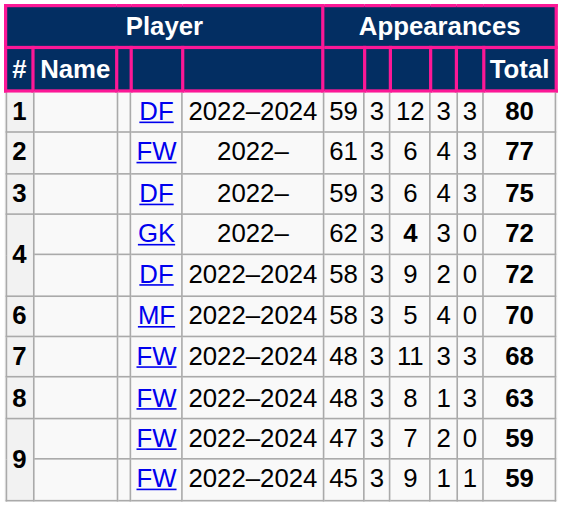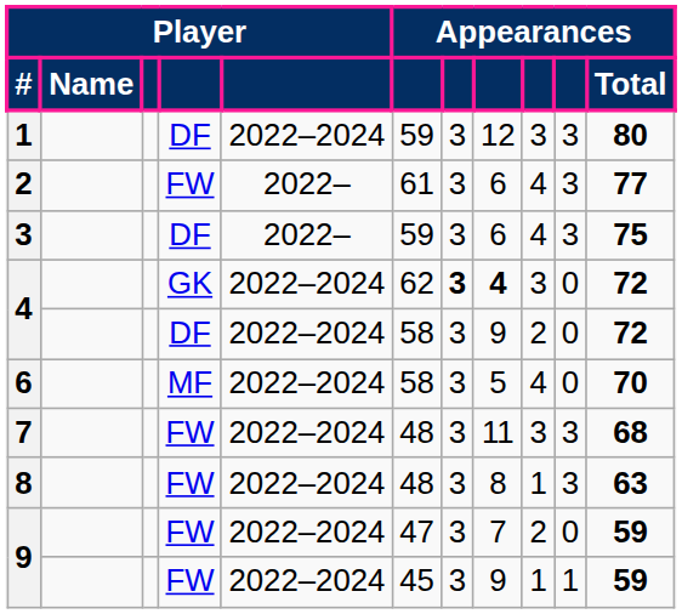 <table class="wikitable sortable" style="text-align:center;">
 <tr>
 <th colspan="5" style="background:#032E62; color:white; border:2px solid #FC1896;" scope="colgroup">Player</th>
 <th colspan="6" style="background:#032E62; color:white; border:2px solid #FC1896;" scope="colgroup">Appearances</th>
 </tr>
 <tr>
 <th style="background:#032E62; color:white; border:2px solid #FC1896;" scope="col">#</th>
 <th style="background:#032E62; color:white; border:2px solid #FC1896;" scope="col">Name</th>
 <th style="background:#032E62; color:white; border:2px solid #FC1896;" scope="col"></th>
 <th style="background:#032E62; color:white; border:2px solid #FC1896;" scope="col"></th>
 <th style="background:#032E62; color:white; border:2px solid #FC1896;" scope="col"></th>
 <th style="background:#032E62; color:white; border:2px solid #FC1896;" scope="col"></th>
 <th style="background:#032E62; color:white; border:2px solid #FC1896;" scope="col"></th>
 <th style="background:#032E62; color:white; border:2px solid #FC1896;" scope="col"></th>
 <th style="background:#032E62; color:white; border:2px solid #FC1896;" scope="col"></th>
 <th style="background:#032E62; color:white; border:2px solid #FC1896;" scope="col"></th>
 <th style="background:#032E62; color:white; border:2px solid #FC1896;" scope="col">Total</th>
 </tr>
 <tr>
 <th scope="row">1</th>
 <td align="left"></td>
 <td></td>
 <td><a href='#'>DF</a></td>
 <td>2022–2024</td>
 <td>59</td>
 <td>3</td>
 <td>12</td>
 <td>3</td>
 <td>3</td>
 <td><strong>80</strong></td>
 </tr>
 <tr>
 <th scope="row">2</th>
 <td align="left"><strong></strong></td>
 <td></td>
 <td><a href='#'>FW</a></td>
 <td>2022–</td>
 <td>61</td>
 <td>3</td>
 <td>6</td>
 <td>4</td>
 <td>3</td>
 <td><strong>77</strong></td>
 </tr>
 <tr>
 <th scope="row">3</th>
 <td align="left"><strong></strong></td>
 <td></td>
 <td><a href='#'>DF</a></td>
 <td>2022–</td>
 <td>59</td>
 <td>3</td>
 <td>6</td>
 <td>4</td>
 <td>3</td>
 <td><strong>75</strong></td>
 </tr>
 <tr>
 <th rowspan="2" scope="row">4</th>
 <td align="left"><strong></strong></td>
 <td></td>
 <td><a href='#'>GK</a></td>
-<td>2022–</td>
+<td>2022–2024</td>
 <td>62</td>
-<td>3</td>
+<td><strong>3</strong></td>
 <td><strong>4</strong></td>
 <td>3</td>
 <td>0</td>
 <td><strong>72</strong></td>
 </tr>
 <tr>
 <td align="left"></td>
 <td></td>
 <td><a href='#'>DF</a></td>
 <td>2022–2024</td>
 <td>58</td>
 <td>3</td>
 <td>9</td>
 <td>2</td>
 <td>0</td>
 <td><strong>72</strong></td>
 </tr>
 <tr>
 <th scope="row">6</th>
 <td align="left"></td>
 <td></td>
 <td><a href='#'>MF</a></td>
 <td>2022–2024</td>
 <td>58</td>
 <td>3</td>
 <td>5</td>
 <td>4</td>
 <td>0</td>
 <td><strong>70</strong></td>
 </tr>
 <tr>
 <th scope="row">7</th>
 <td align="left"></td>
 <td></td>
 <td><a href='#'>FW</a></td>
 <td>2022–2024</td>
 <td>48</td>
 <td>3</td>
 <td>11</td>
 <td>3</td>
 <td>3</td>
 <td><strong>68</strong></td>
 </tr>
 <tr>
 <th scope="row">8</th>
 <td align="left"></td>
 <td></td>
 <td><a href='#'>FW</a></td>
 <td>2022–2024</td>
 <td>48</td>
 <td>3</td>
 <td>8</td>
 <td>1</td>
 <td>3</td>
 <td><strong>63</strong></td>
 </tr>
 <tr>
 <th rowspan="2">9</th>
 <td align="left"></td>
 <td></td>
 <td><a href='#'>FW</a></td>
 <td>2022–2024</td>
 <td>47</td>
 <td>3</td>
 <td>7</td>
 <td>2</td>
 <td>0</td>
 <td><strong>59</strong></td>
 </tr>
 <tr>
 <td align="left"></td>
 <td></td>
 <td><a href='#'>FW</a></td>
 <td>2022–2024</td>
 <td>45</td>
 <td>3</td>
 <td>9</td>
 <td>1</td>
 <td>1</td>
 <td><strong>59</strong></td>
 </tr>
 </table>
